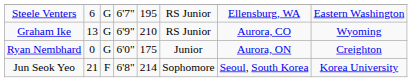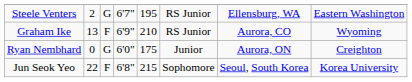 <table class="wikitable sortable" style="text-align: center">
 <tr align=center>
 </tr>
 <tr>
 <td><a href='#'>Steele Venters</a></td>
-<td>6</td>
+<td>2</td>
 <td>G</td>
 <td>6'7"</td>
 <td>195</td>
 <td>RS Junior</td>
 <td><a href='#'>Ellensburg, WA</a></td>
 <td><a href='#'>Eastern Washington</a></td>
 </tr>
 <tr>
 <td><a href='#'>Graham Ike</a></td>
 <td>13</td>
-<td>G</td>
+<td>F</td>
 <td>6'9"</td>
 <td>210</td>
 <td>RS Junior</td>
 <td><a href='#'>Aurora, CO</a></td>
 <td><a href='#'>Wyoming</a></td>
 </tr>
 <tr>
 <td><a href='#'>Ryan Nembhard</a></td>
 <td>0</td>
 <td>G</td>
 <td>6'0"</td>
 <td>175</td>
 <td>Junior</td>
 <td><a href='#'>Aurora, ON</a></td>
 <td><a href='#'>Creighton</a></td>
 </tr>
 <tr>
 <td>Jun Seok Yeo</td>
-<td>21</td>
+<td>22</td>
 <td>F</td>
 <td>6'8"</td>
-<td>214</td>
+<td>215</td>
 <td>Sophomore</td>
 <td><a href='#'>Seoul</a>, <a href='#'>South Korea</a></td>
 <td><a href='#'>Korea University</a></td>
 </tr>
 </table>
